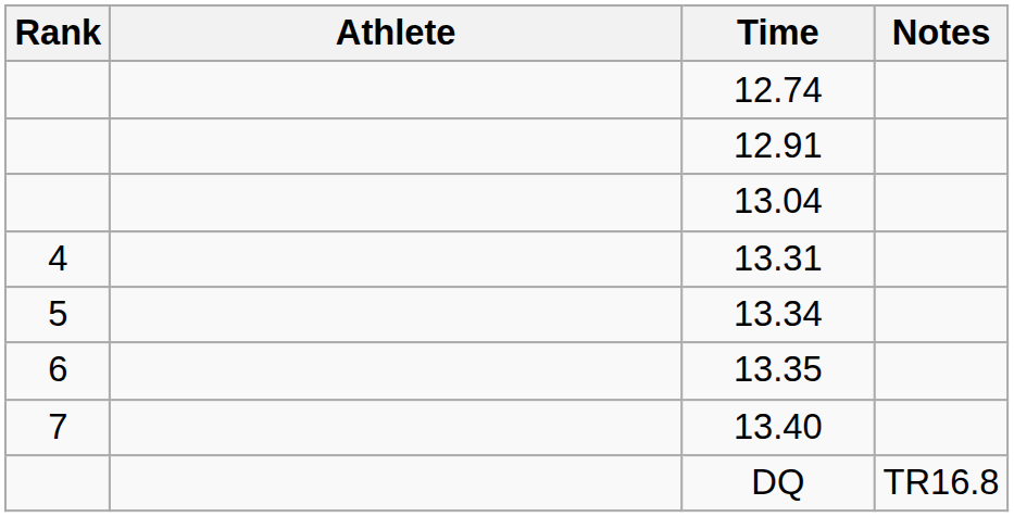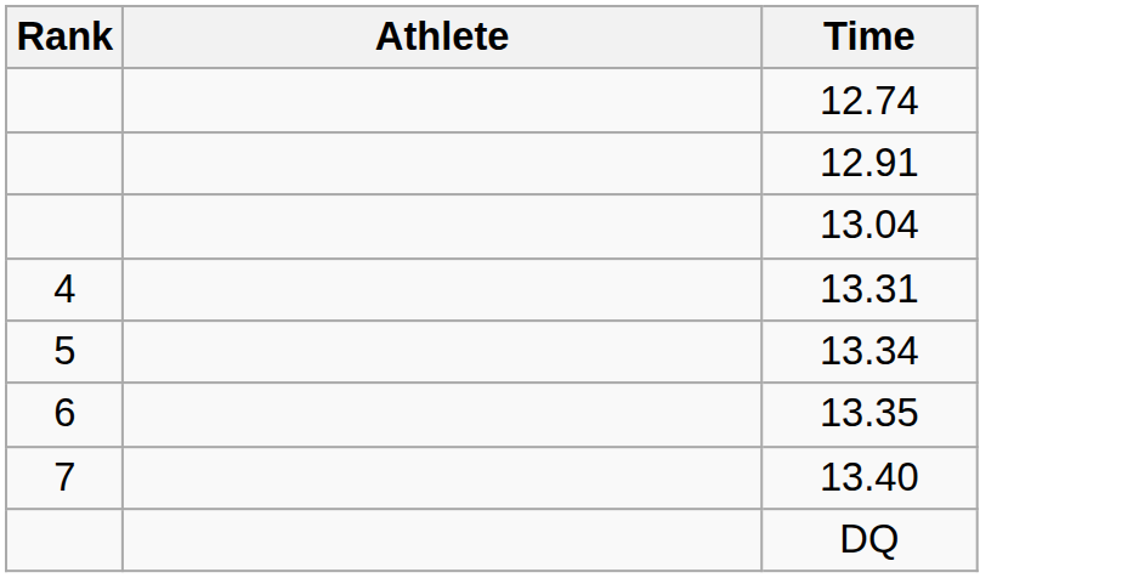 <table class="wikitable" style="text-align:center">
 <tr>
 <th width=40>Rank</th>
 <th width=250>Athlete</th>
 <th width=80>Time</th>
-<th width=50>Notes</th>
 </tr>
 <tr>
 <td></td>
 <td align=left></td>
 <td>12.74</td>
-<td></td>
 </tr>
 <tr>
 <td></td>
 <td align=left></td>
 <td>12.91</td>
-<td></td>
 </tr>
 <tr>
 <td></td>
 <td align=left></td>
 <td>13.04</td>
-<td></td>
 </tr>
 <tr>
 <td>4</td>
 <td align=left></td>
 <td>13.31</td>
-<td></td>
 </tr>
 <tr>
 <td>5</td>
 <td align=left></td>
 <td>13.34</td>
-<td></td>
 </tr>
 <tr>
 <td>6</td>
 <td align=left></td>
 <td>13.35</td>
-<td></td>
 </tr>
 <tr>
 <td>7</td>
 <td align=left></td>
 <td>13.40</td>
-<td></td>
 </tr>
 <tr>
 <td></td>
 <td align=left></td>
 <td>DQ</td>
-<td>TR16.8</td>
 </tr>
 </table>
